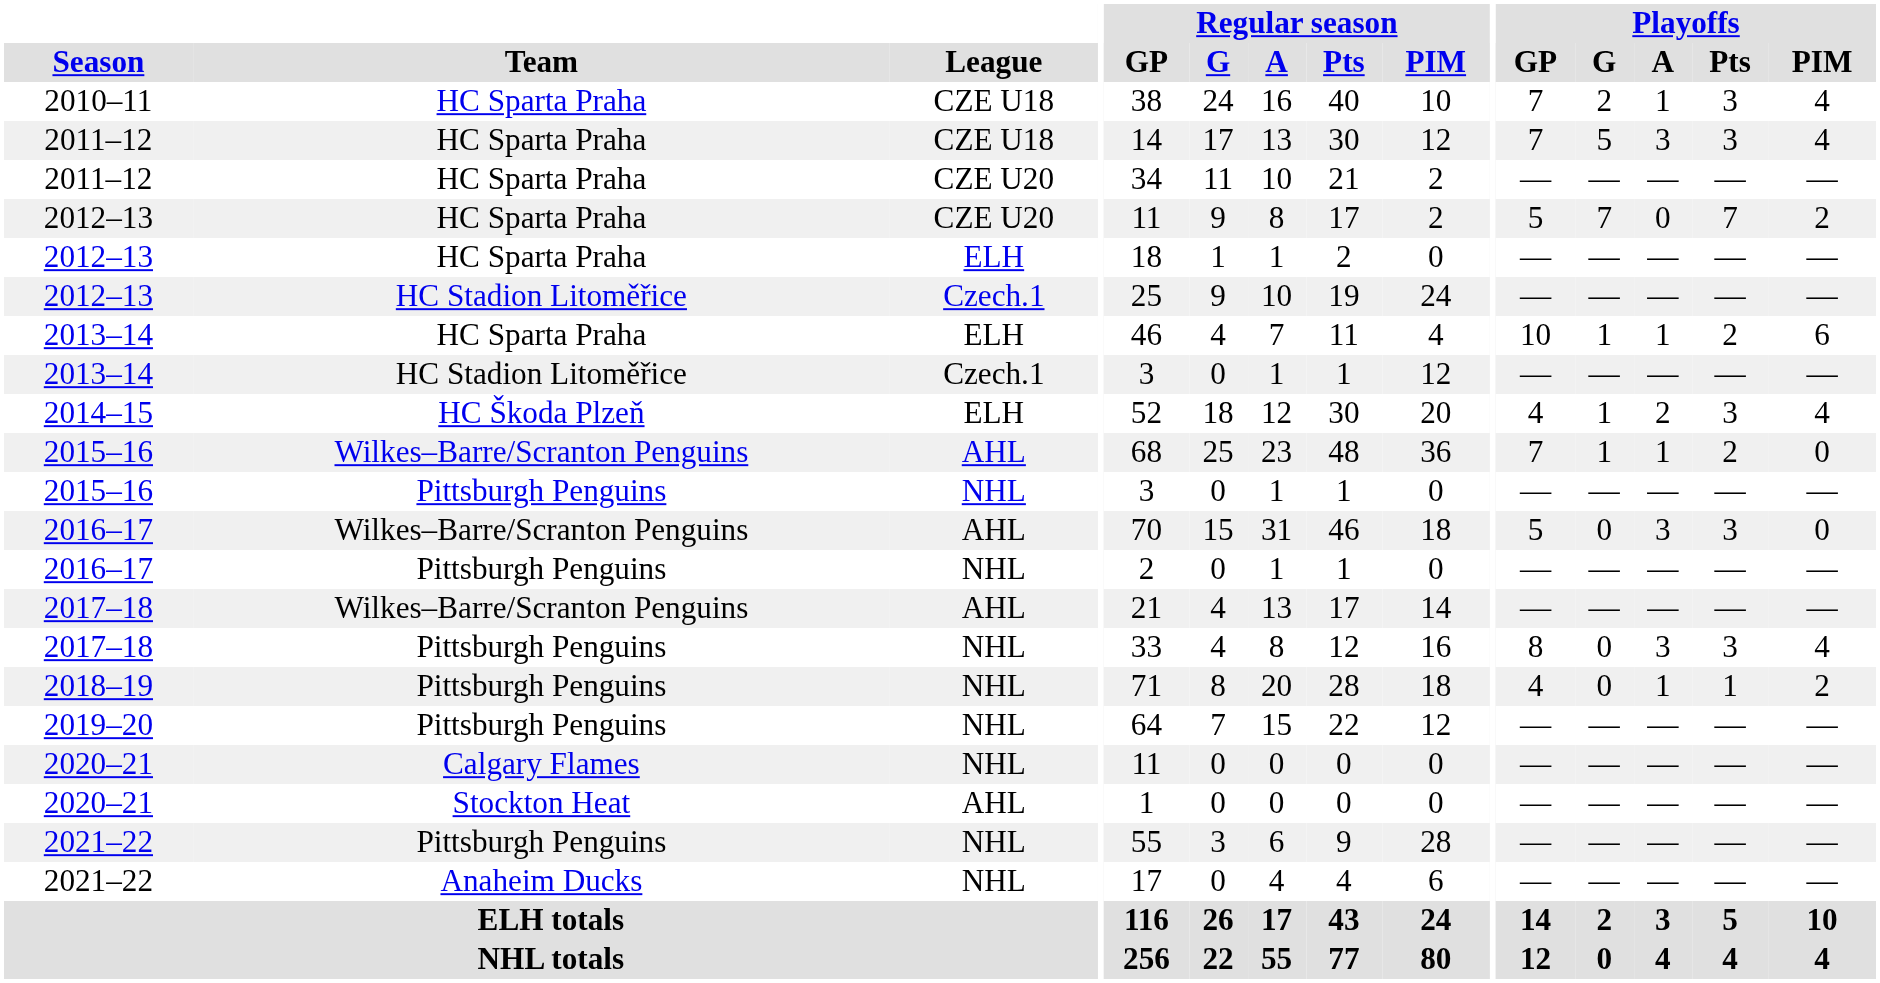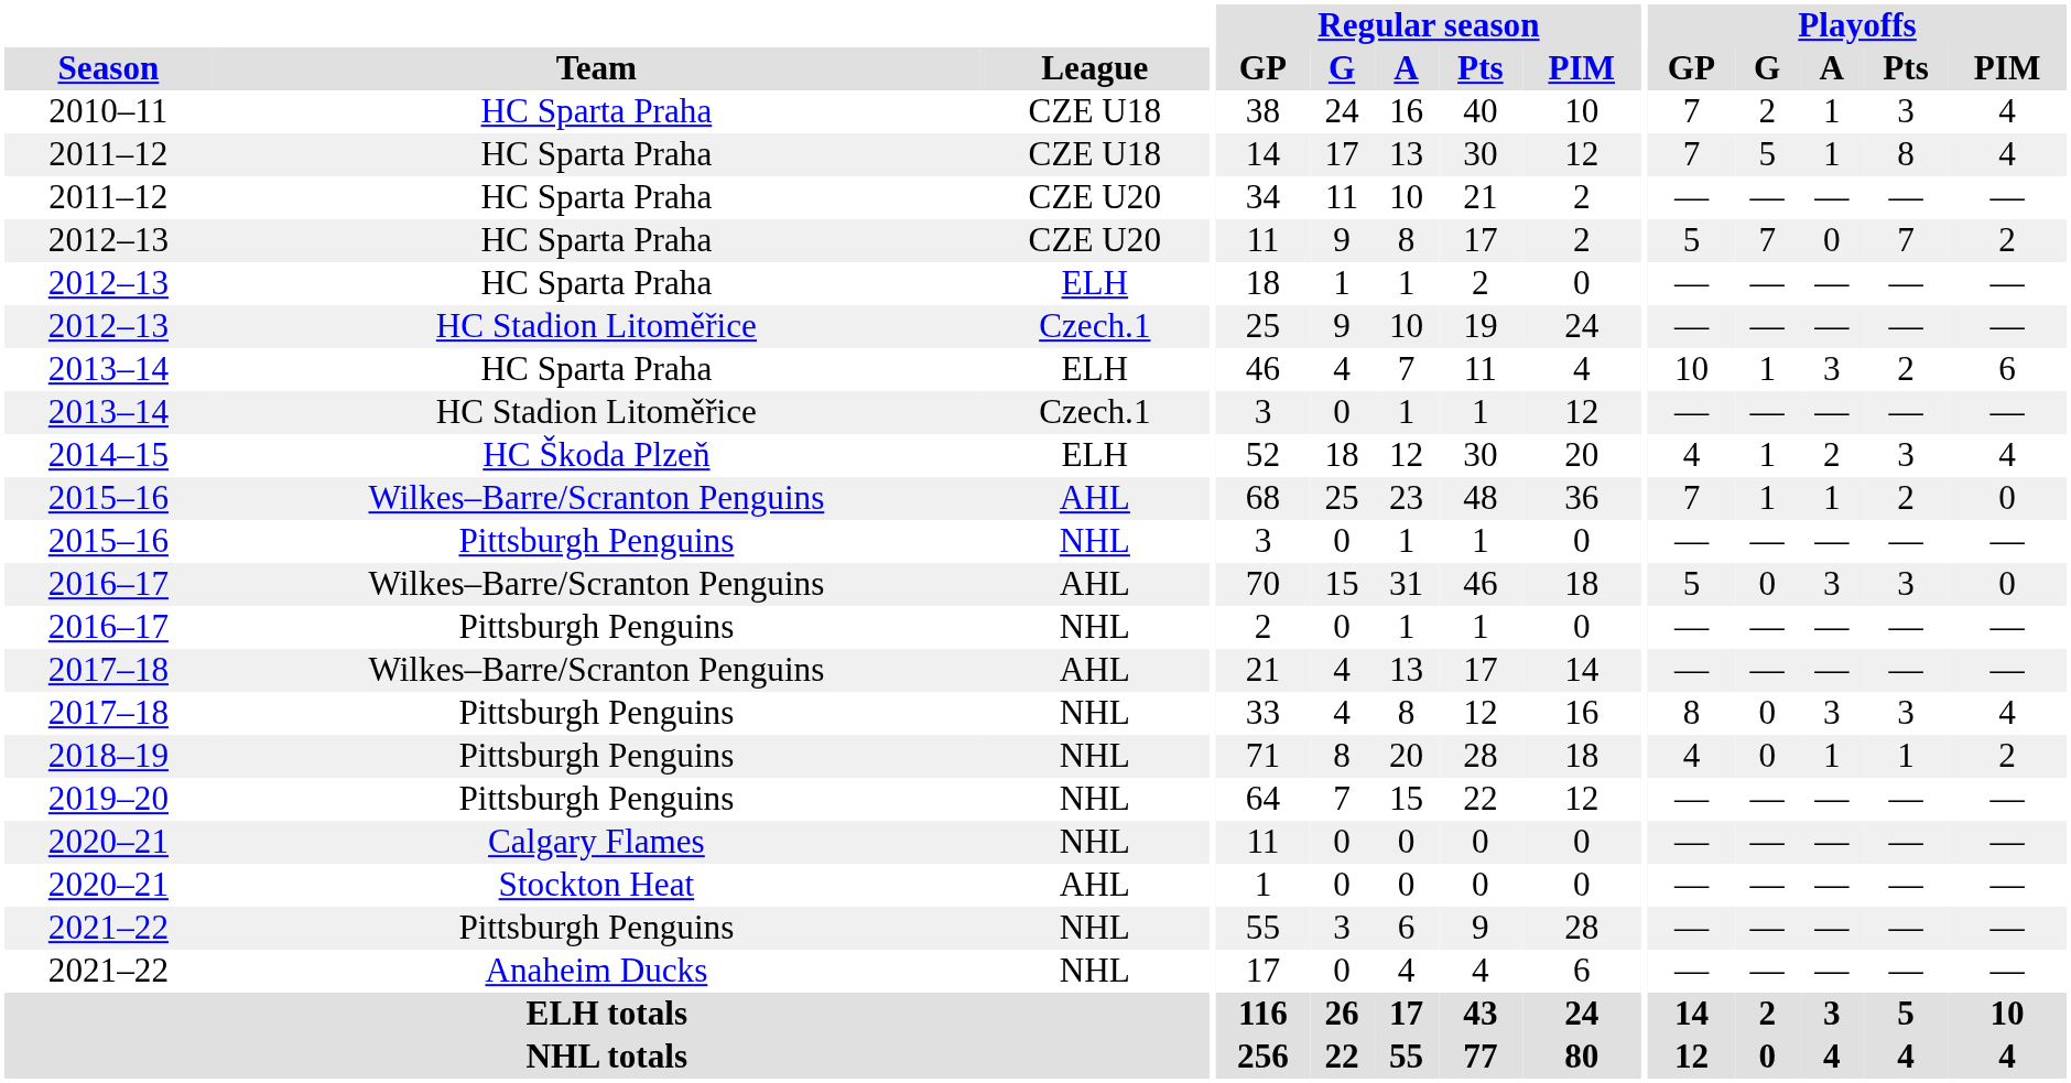 <table border="0" cellpadding="1" cellspacing="0" style="text-align:center; width:60em">
 <tr bgcolor="#e0e0e0">
 <th colspan="3" bgcolor="#ffffff"></th>
 <th rowspan="99" bgcolor="#ffffff"></th>
 <th colspan="5"><a href='#'>Regular season</a></th>
 <th rowspan="99" bgcolor="#ffffff"></th>
 <th colspan="5"><a href='#'>Playoffs</a></th>
 </tr>
 <tr bgcolor="#e0e0e0">
 <th><a href='#'>Season</a></th>
 <th>Team</th>
 <th>League</th>
 <th>GP</th>
 <th><a href='#'>G</a></th>
 <th><a href='#'>A</a></th>
 <th><a href='#'>Pts</a></th>
 <th><a href='#'>PIM</a></th>
 <th>GP</th>
 <th>G</th>
 <th>A</th>
 <th>Pts</th>
 <th>PIM</th>
 </tr>
 <tr>
 <td>2010–11</td>
 <td><a href='#'>HC Sparta Praha</a></td>
 <td>CZE U18</td>
 <td>38</td>
 <td>24</td>
 <td>16</td>
 <td>40</td>
 <td>10</td>
 <td>7</td>
 <td>2</td>
 <td>1</td>
 <td>3</td>
 <td>4</td>
 </tr>
 <tr bgcolor="#f0f0f0">
 <td>2011–12</td>
 <td>HC Sparta Praha</td>
 <td>CZE U18</td>
 <td>14</td>
 <td>17</td>
 <td>13</td>
 <td>30</td>
 <td>12</td>
 <td>7</td>
 <td>5</td>
-<td>3</td>
-<td>3</td>
+<td>1</td>
+<td>8</td>
 <td>4</td>
 </tr>
 <tr>
 <td>2011–12</td>
 <td>HC Sparta Praha</td>
 <td>CZE U20</td>
 <td>34</td>
 <td>11</td>
 <td>10</td>
 <td>21</td>
 <td>2</td>
 <td>—</td>
 <td>—</td>
 <td>—</td>
 <td>—</td>
 <td>—</td>
 </tr>
 <tr bgcolor="#f0f0f0">
 <td>2012–13</td>
 <td>HC Sparta Praha</td>
 <td>CZE U20</td>
 <td>11</td>
 <td>9</td>
 <td>8</td>
 <td>17</td>
 <td>2</td>
 <td>5</td>
 <td>7</td>
 <td>0</td>
 <td>7</td>
 <td>2</td>
 </tr>
 <tr>
 <td><a href='#'>2012–13</a></td>
 <td>HC Sparta Praha</td>
 <td><a href='#'>ELH</a></td>
 <td>18</td>
 <td>1</td>
 <td>1</td>
 <td>2</td>
 <td>0</td>
 <td>—</td>
 <td>—</td>
 <td>—</td>
 <td>—</td>
 <td>—</td>
 </tr>
 <tr bgcolor="#f0f0f0">
 <td><a href='#'>2012–13</a></td>
 <td><a href='#'>HC Stadion Litoměřice</a></td>
 <td><a href='#'>Czech.1</a></td>
 <td>25</td>
 <td>9</td>
 <td>10</td>
 <td>19</td>
 <td>24</td>
 <td>—</td>
 <td>—</td>
 <td>—</td>
 <td>—</td>
 <td>—</td>
 </tr>
 <tr>
 <td><a href='#'>2013–14</a></td>
 <td>HC Sparta Praha</td>
 <td>ELH</td>
 <td>46</td>
 <td>4</td>
 <td>7</td>
 <td>11</td>
 <td>4</td>
 <td>10</td>
 <td>1</td>
-<td>1</td>
+<td>3</td>
 <td>2</td>
 <td>6</td>
 </tr>
 <tr bgcolor="#f0f0f0">
 <td><a href='#'>2013–14</a></td>
 <td>HC Stadion Litoměřice</td>
 <td>Czech.1</td>
 <td>3</td>
 <td>0</td>
 <td>1</td>
 <td>1</td>
 <td>12</td>
 <td>—</td>
 <td>—</td>
 <td>—</td>
 <td>—</td>
 <td>—</td>
 </tr>
 <tr>
 <td><a href='#'>2014–15</a></td>
 <td><a href='#'>HC Škoda Plzeň</a></td>
 <td>ELH</td>
 <td>52</td>
 <td>18</td>
 <td>12</td>
 <td>30</td>
 <td>20</td>
 <td>4</td>
 <td>1</td>
 <td>2</td>
 <td>3</td>
 <td>4</td>
 </tr>
 <tr bgcolor="#f0f0f0">
 <td><a href='#'>2015–16</a></td>
 <td><a href='#'>Wilkes–Barre/Scranton Penguins</a></td>
 <td><a href='#'>AHL</a></td>
 <td>68</td>
 <td>25</td>
 <td>23</td>
 <td>48</td>
 <td>36</td>
 <td>7</td>
 <td>1</td>
 <td>1</td>
 <td>2</td>
 <td>0</td>
 </tr>
 <tr>
 <td><a href='#'>2015–16</a></td>
 <td><a href='#'>Pittsburgh Penguins</a></td>
 <td><a href='#'>NHL</a></td>
 <td>3</td>
 <td>0</td>
 <td>1</td>
 <td>1</td>
 <td>0</td>
 <td>—</td>
 <td>—</td>
 <td>—</td>
 <td>—</td>
 <td>—</td>
 </tr>
 <tr bgcolor="#f0f0f0">
 <td><a href='#'>2016–17</a></td>
 <td>Wilkes–Barre/Scranton Penguins</td>
 <td>AHL</td>
 <td>70</td>
 <td>15</td>
 <td>31</td>
 <td>46</td>
 <td>18</td>
 <td>5</td>
 <td>0</td>
 <td>3</td>
 <td>3</td>
 <td>0</td>
 </tr>
 <tr>
 <td><a href='#'>2016–17</a></td>
 <td>Pittsburgh Penguins</td>
 <td>NHL</td>
 <td>2</td>
 <td>0</td>
 <td>1</td>
 <td>1</td>
 <td>0</td>
 <td>—</td>
 <td>—</td>
 <td>—</td>
 <td>—</td>
 <td>—</td>
 </tr>
 <tr bgcolor="#f0f0f0">
 <td><a href='#'>2017–18</a></td>
 <td>Wilkes–Barre/Scranton Penguins</td>
 <td>AHL</td>
 <td>21</td>
 <td>4</td>
 <td>13</td>
 <td>17</td>
 <td>14</td>
 <td>—</td>
 <td>—</td>
 <td>—</td>
 <td>—</td>
 <td>—</td>
 </tr>
 <tr>
 <td><a href='#'>2017–18</a></td>
 <td>Pittsburgh Penguins</td>
 <td>NHL</td>
 <td>33</td>
 <td>4</td>
 <td>8</td>
 <td>12</td>
 <td>16</td>
 <td>8</td>
 <td>0</td>
 <td>3</td>
 <td>3</td>
 <td>4</td>
 </tr>
 <tr bgcolor="f0f0f0">
 <td><a href='#'>2018–19</a></td>
 <td>Pittsburgh Penguins</td>
 <td>NHL</td>
 <td>71</td>
 <td>8</td>
 <td>20</td>
 <td>28</td>
 <td>18</td>
 <td>4</td>
 <td>0</td>
 <td>1</td>
 <td>1</td>
 <td>2</td>
 </tr>
 <tr>
 <td><a href='#'>2019–20</a></td>
 <td>Pittsburgh Penguins</td>
 <td>NHL</td>
 <td>64</td>
 <td>7</td>
 <td>15</td>
 <td>22</td>
 <td>12</td>
 <td>—</td>
 <td>—</td>
 <td>—</td>
 <td>—</td>
 <td>—</td>
 </tr>
 <tr bgcolor="#f0f0f0">
 <td><a href='#'>2020–21</a></td>
 <td><a href='#'>Calgary Flames</a></td>
 <td>NHL</td>
 <td>11</td>
 <td>0</td>
 <td>0</td>
 <td>0</td>
 <td>0</td>
 <td>—</td>
 <td>—</td>
 <td>—</td>
 <td>—</td>
 <td>—</td>
 </tr>
 <tr>
 <td><a href='#'>2020–21</a></td>
 <td><a href='#'>Stockton Heat</a></td>
 <td>AHL</td>
 <td>1</td>
 <td>0</td>
 <td>0</td>
 <td>0</td>
 <td>0</td>
 <td>—</td>
 <td>—</td>
 <td>—</td>
 <td>—</td>
 <td>—</td>
 </tr>
 <tr bgcolor="#f0f0f0">
 <td><a href='#'>2021–22</a></td>
 <td>Pittsburgh Penguins</td>
 <td>NHL</td>
 <td>55</td>
 <td>3</td>
 <td>6</td>
 <td>9</td>
 <td>28</td>
 <td>—</td>
 <td>—</td>
 <td>—</td>
 <td>—</td>
 <td>—</td>
 </tr>
 <tr>
 <td>2021–22</td>
 <td><a href='#'>Anaheim Ducks</a></td>
 <td>NHL</td>
 <td>17</td>
 <td>0</td>
 <td>4</td>
 <td>4</td>
 <td>6</td>
 <td>—</td>
 <td>—</td>
 <td>—</td>
 <td>—</td>
 <td>—</td>
 </tr>
 <tr bgcolor="#e0e0e0">
 <th colspan="3">ELH totals</th>
 <th>116</th>
 <th>26</th>
 <th>17</th>
 <th>43</th>
 <th>24</th>
 <th>14</th>
 <th>2</th>
 <th>3</th>
 <th>5</th>
 <th>10</th>
 </tr>
 <tr bgcolor="#e0e0e0">
 <th colspan="3">NHL totals</th>
 <th>256</th>
 <th>22</th>
 <th>55</th>
 <th>77</th>
 <th>80</th>
 <th>12</th>
 <th>0</th>
 <th>4</th>
 <th>4</th>
 <th>4</th>
 </tr>
 </table>
